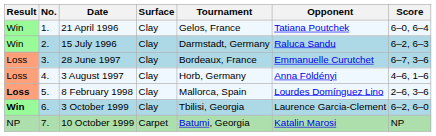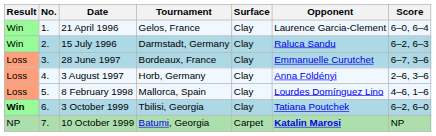 <table class="sortable wikitable" style=font-size:97%>
 <tr>
 <th>Result</th>
 <th>No.</th>
 <th>Date</th>
+<th>Tournament</th>
 <th>Surface</th>
-<th>Tournament</th>
 <th>Opponent</th>
 <th>Score</th>
 </tr>
 <tr bgcolor="#f0f8ff">
 <td style="background:#98fb98;">Win</td>
 <td>1.</td>
 <td>21 April 1996</td>
+<td>Gelos, France</td>
 <td>Clay</td>
-<td>Gelos, France</td>
-<td> <a href='#'>Tatiana Poutchek</a></td>
+<td> Laurence Garcia-Clement</td>
 <td>6–0, 6–4</td>
 </tr>
 <tr bgcolor=lightblue>
 <td style="background:#98fb98;">Win</td>
 <td>2.</td>
 <td>15 July 1996</td>
+<td>Darmstadt, Germany</td>
 <td>Clay</td>
-<td>Darmstadt, Germany</td>
 <td> <a href='#'>Raluca Sandu</a></td>
 <td>6–2, 6–3</td>
 </tr>
 <tr bgcolor=lightblue>
 <td style="background:#ffa07a;">Loss</td>
 <td>3.</td>
 <td>28 June 1997</td>
+<td>Bordeaux, France</td>
 <td>Clay</td>
-<td>Bordeaux, France</td>
 <td> <a href='#'>Emmanuelle Curutchet</a></td>
 <td>6–7, 3–6</td>
 </tr>
 <tr bgcolor="#f0f8ff">
 <td style="background:#ffa07a;">Loss</td>
 <td>4.</td>
 <td>3 August 1997</td>
+<td>Horb, Germany</td>
 <td>Clay</td>
-<td>Horb, Germany</td>
 <td> <a href='#'>Anna Földényi</a></td>
-<td>4–6, 1–6</td>
+<td>2–6, 3–6</td>
 </tr>
 <tr bgcolor="#f0f8ff">
-<td style="background:#ffa07a;"><strong>Loss</strong></td>
+<td style="background:#ffa07a;">Loss</td>
 <td>5.</td>
 <td>8 February 1998</td>
+<td>Mallorca, Spain</td>
 <td>Clay</td>
-<td>Mallorca, Spain</td>
 <td> <a href='#'>Lourdes Domínguez Lino</a></td>
-<td>2–6, 3–6</td>
+<td>4–6, 1–6</td>
 </tr>
 <tr bgcolor=lightblue>
 <td style="background:#98fb98;"><strong>Win</strong></td>
 <td>6.</td>
 <td>3 October 1999</td>
+<td>Tbilisi, Georgia</td>
 <td>Clay</td>
-<td>Tbilisi, Georgia</td>
-<td> Laurence Garcia-Clement</td>
+<td> <a href='#'>Tatiana Poutchek</a></td>
 <td>6–2, 6–0</td>
 </tr>
 <tr style="background:#addfad;">
 <td>NP</td>
 <td>7.</td>
 <td>10 October 1999</td>
+<td><a href='#'>Batumi</a>, Georgia</td>
 <td>Carpet</td>
-<td><a href='#'>Batumi</a>, Georgia</td>
-<td> <a href='#'>Katalin Marosi</a></td>
+<td><strong> <a href='#'>Katalin Marosi</a></strong></td>
 <td>NP</td>
 </tr>
 </table>
